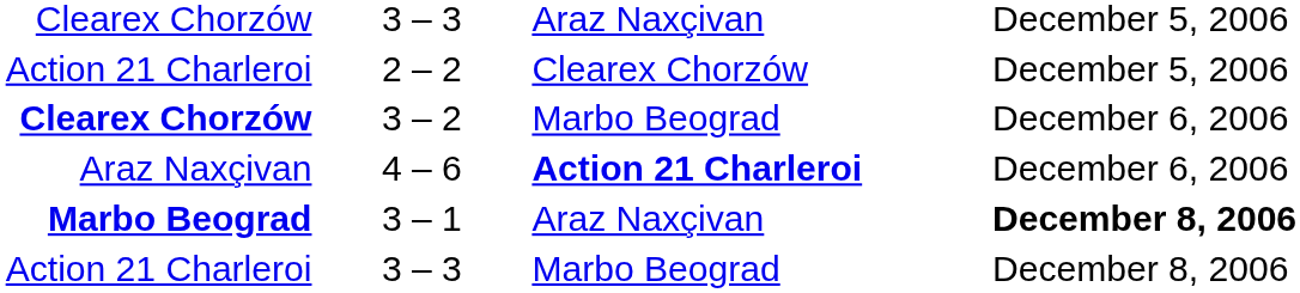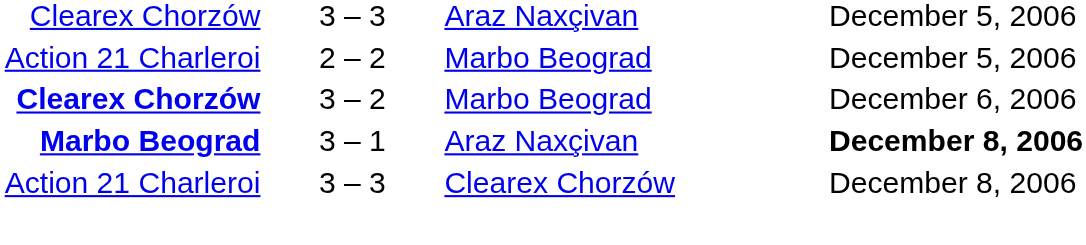 <table style="text-align:center; font-size:90%">
 <tr>
 <th width=180></th>
 <th width=80></th>
 <th width=180></th>
 <th width=200></th>
 </tr>
 <tr>
 <td align=right><a href='#'>Clearex Chorzów</a> </td>
 <td align=center>3 – 3</td>
 <td align=left> <a href='#'>Araz Naxçivan</a></td>
 <td align=left>December 5, 2006</td>
 </tr>
 <tr>
 <td align=right><a href='#'>Action 21 Charleroi</a> </td>
 <td align=center>2 – 2</td>
-<td align=left> <a href='#'>Clearex Chorzów</a></td>
+<td align=left> <a href='#'>Marbo Beograd</a></td>
 <td align=left>December 5, 2006</td>
 </tr>
 <tr>
 <td align=right><strong><a href='#'>Clearex Chorzów</a></strong> </td>
 <td align=center>3 – 2</td>
 <td align=left> <a href='#'>Marbo Beograd</a></td>
-<td align=left>December 6, 2006</td>
-</tr>
-<tr>
-<td align=right><a href='#'>Araz Naxçivan</a> </td>
-<td align=center>4 – 6</td>
-<td align=left> <strong><a href='#'>Action 21 Charleroi</a></strong></td>
 <td align=left>December 6, 2006</td>
 </tr>
 <tr>
 <td align=right><strong><a href='#'>Marbo Beograd</a></strong> </td>
 <td align=center>3 – 1</td>
 <td align=left> <a href='#'>Araz Naxçivan</a></td>
 <td align=left><strong>December 8, 2006</strong></td>
 </tr>
 <tr>
 <td align=right><a href='#'>Action 21 Charleroi</a> </td>
 <td align=center>3 – 3</td>
-<td align=left> <a href='#'>Marbo Beograd</a></td>
+<td align=left> <a href='#'>Clearex Chorzów</a></td>
 <td align=left>December 8, 2006</td>
 </tr>
 </table>
